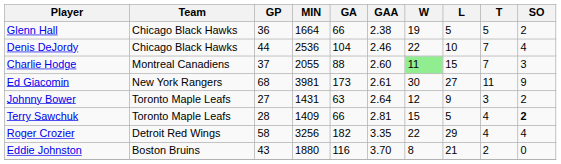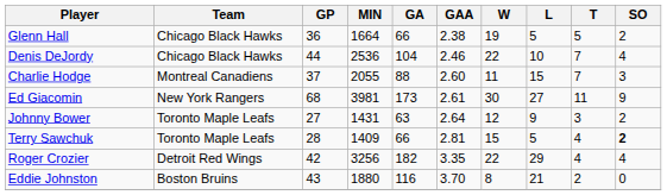 <table class="wikitable">
 <tr>
 <th bgcolor="#DDDDFF" width="20%">Player</th>
 <th bgcolor="#DDDDFF" width="20%">Team</th>
 <th bgcolor="#DDDDFF" width="6%">GP</th>
 <th bgcolor="#DDDDFF" width="6%">MIN</th>
 <th bgcolor="#DDDDFF" width="6%">GA</th>
 <th bgcolor="#DDDDFF" width="6%">GAA</th>
 <th bgcolor="#DDDDFF" width="6%">W</th>
 <th bgcolor="#DDDDFF" width="6%">L</th>
 <th bgcolor="#DDDDFF" width="6%">T</th>
 <th bgcolor="#DDDDFF" width="6%">SO</th>
 </tr>
 <tr>
 <td><a href='#'>Glenn Hall</a></td>
 <td>Chicago Black Hawks</td>
 <td>36</td>
 <td>1664</td>
 <td>66</td>
 <td>2.38</td>
 <td>19</td>
 <td>5</td>
 <td>5</td>
 <td>2</td>
 </tr>
 <tr>
 <td><a href='#'>Denis DeJordy</a></td>
 <td>Chicago Black Hawks</td>
 <td>44</td>
 <td>2536</td>
 <td>104</td>
 <td>2.46</td>
 <td>22</td>
 <td>10</td>
 <td>7</td>
 <td>4</td>
 </tr>
 <tr>
 <td><a href='#'>Charlie Hodge</a></td>
 <td>Montreal Canadiens</td>
 <td>37</td>
 <td>2055</td>
 <td>88</td>
 <td>2.60</td>
-<td style="background: lightgreen;">11</td>
+<td>11</td>
 <td>15</td>
 <td>7</td>
 <td>3</td>
 </tr>
 <tr>
 <td><a href='#'>Ed Giacomin</a></td>
 <td>New York Rangers</td>
 <td>68</td>
 <td>3981</td>
 <td>173</td>
 <td>2.61</td>
 <td>30</td>
 <td>27</td>
 <td>11</td>
 <td>9</td>
 </tr>
 <tr>
 <td><a href='#'>Johnny Bower</a></td>
 <td>Toronto Maple Leafs</td>
 <td>27</td>
 <td>1431</td>
 <td>63</td>
 <td>2.64</td>
 <td>12</td>
 <td>9</td>
 <td>3</td>
 <td>2</td>
 </tr>
 <tr>
 <td><a href='#'>Terry Sawchuk</a></td>
 <td>Toronto Maple Leafs</td>
 <td>28</td>
 <td>1409</td>
 <td>66</td>
 <td>2.81</td>
 <td>15</td>
 <td>5</td>
 <td>4</td>
 <td><strong>2</strong></td>
 </tr>
 <tr>
 <td><a href='#'>Roger Crozier</a></td>
 <td>Detroit Red Wings</td>
-<td>58</td>
+<td>42</td>
 <td>3256</td>
 <td>182</td>
 <td>3.35</td>
 <td>22</td>
 <td>29</td>
 <td>4</td>
 <td>4</td>
 </tr>
 <tr>
 <td><a href='#'>Eddie Johnston</a></td>
 <td>Boston Bruins</td>
 <td>43</td>
 <td>1880</td>
 <td>116</td>
 <td>3.70</td>
 <td>8</td>
 <td>21</td>
 <td>2</td>
 <td>0</td>
 </tr>
 <tr>
 </tr>
 </table>
